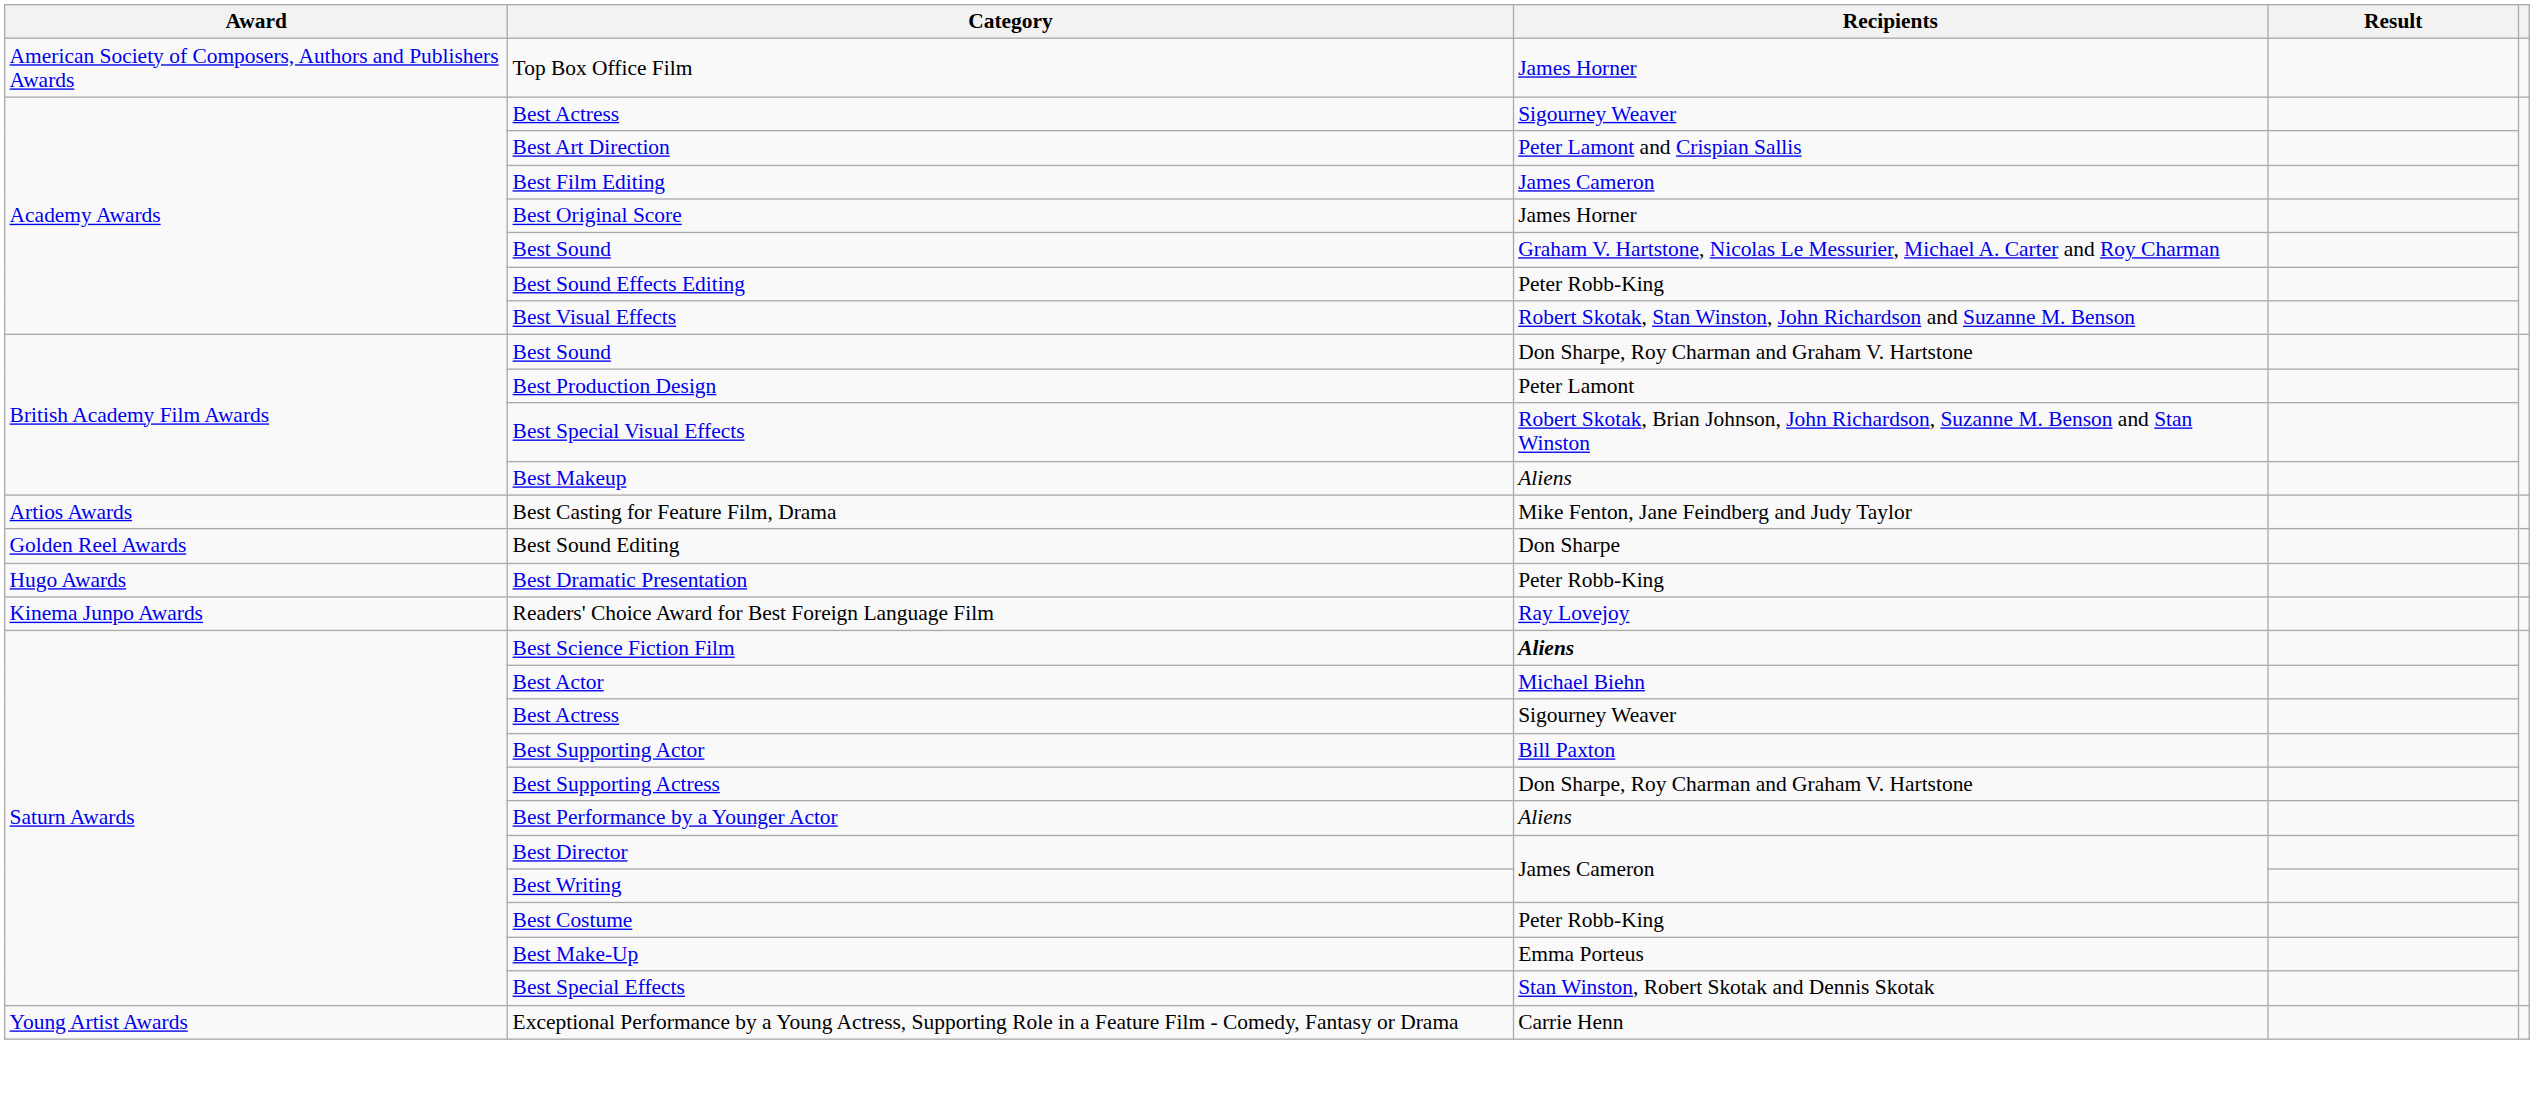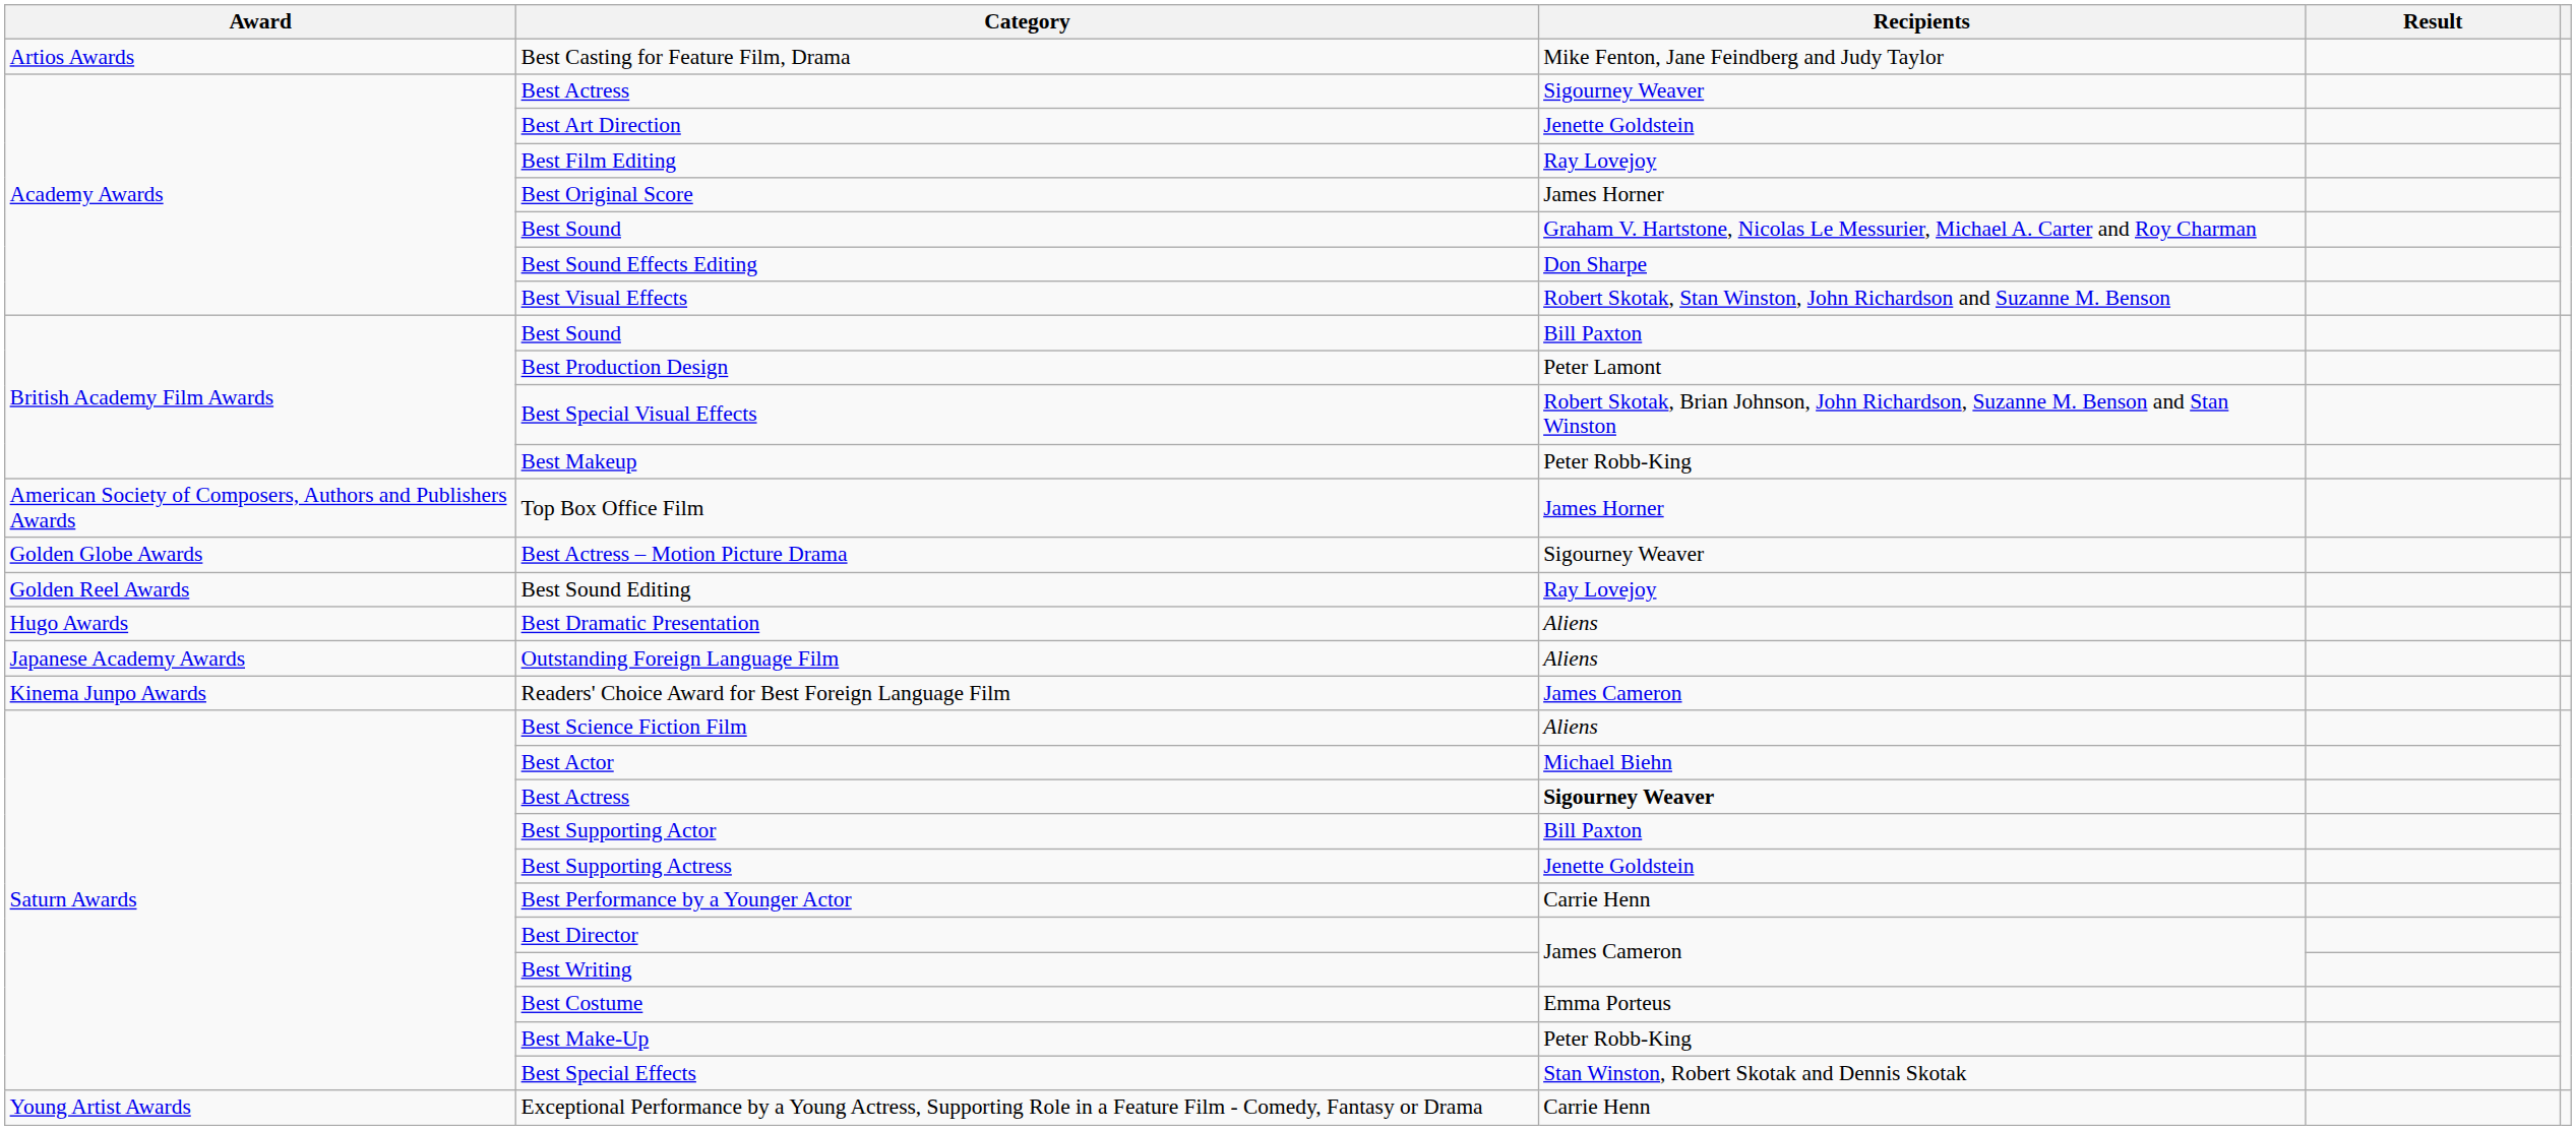 <table class="wikitable sortable plainrowheaders" width="95%" cellpadding="5">
 <tr>
 <th width="20%">Award</th>
 <th width="40%">Category</th>
 <th width="30%">Recipients</th>
 <th width="10%">Result</th>
 <th></th>
 </tr>
 <tr>
-<td><a href='#'>American Society of Composers, Authors and Publishers Awards</a></td>
-<td>Top Box Office Film</td>
-<td><a href='#'>James Horner</a></td>
+<td><a href='#'>Artios Awards</a></td>
+<td>Best Casting for Feature Film, Drama</td>
+<td>Mike Fenton, Jane Feindberg and Judy Taylor</td>
 <td></td>
-<td></td>
+<td style="text-align:center;"></td>
 </tr>
 <tr>
 <td rowspan=7><a href='#'>Academy Awards</a></td>
 <td><a href='#'>Best Actress</a></td>
 <td><a href='#'>Sigourney Weaver</a></td>
 <td></td>
 <td rowspan=7 style="text-align:center;"></td>
 </tr>
 <tr>
 <td><a href='#'>Best Art Direction</a></td>
-<td><a href='#'>Peter Lamont</a> and <a href='#'>Crispian Sallis</a></td>
+<td><a href='#'>Jenette Goldstein</a></td>
 <td></td>
 </tr>
 <tr>
 <td><a href='#'>Best Film Editing</a></td>
-<td><a href='#'>James Cameron</a></td>
+<td><a href='#'>Ray Lovejoy</a></td>
 <td></td>
 </tr>
 <tr>
 <td><a href='#'>Best Original Score</a></td>
 <td>James Horner</td>
 <td></td>
 </tr>
 <tr>
 <td><a href='#'>Best Sound</a></td>
 <td><a href='#'>Graham V. Hartstone</a>, <a href='#'>Nicolas Le Messurier</a>, <a href='#'>Michael A. Carter</a> and <a href='#'>Roy Charman</a></td>
 <td></td>
 </tr>
 <tr>
 <td><a href='#'>Best Sound Effects Editing</a></td>
-<td>Peter Robb-King</td>
+<td><a href='#'>Don Sharpe</a></td>
 <td></td>
 </tr>
 <tr>
 <td><a href='#'>Best Visual Effects</a></td>
 <td><a href='#'>Robert Skotak</a>, <a href='#'>Stan Winston</a>, <a href='#'>John Richardson</a> and <a href='#'>Suzanne M. Benson</a></td>
 <td></td>
 </tr>
 <tr>
 <td rowspan=4><a href='#'>British Academy Film Awards</a></td>
 <td><a href='#'>Best Sound</a></td>
-<td>Don Sharpe, Roy Charman and Graham V. Hartstone</td>
+<td><a href='#'>Bill Paxton</a></td>
 <td></td>
 <td rowspan=4 style="text-align:center;"></td>
 </tr>
 <tr>
 <td><a href='#'>Best Production Design</a></td>
 <td>Peter Lamont</td>
 <td></td>
 </tr>
 <tr>
 <td><a href='#'>Best Special Visual Effects</a></td>
 <td><a href='#'>Robert Skotak</a>, Brian Johnson, <a href='#'>John Richardson</a>, <a href='#'>Suzanne M. Benson</a> and <a href='#'>Stan Winston</a></td>
 <td></td>
 </tr>
 <tr>
 <td><a href='#'>Best Makeup</a></td>
-<td><em>Aliens</em></td>
+<td>Peter Robb-King</td>
 <td></td>
 </tr>
 <tr>
-<td><a href='#'>Artios Awards</a></td>
-<td>Best Casting for Feature Film, Drama</td>
-<td>Mike Fenton, Jane Feindberg and Judy Taylor</td>
+<td><a href='#'>American Society of Composers, Authors and Publishers Awards</a></td>
+<td>Top Box Office Film</td>
+<td><a href='#'>James Horner</a></td>
+<td></td>
+<td></td>
+</tr>
+<tr>
+<td><a href='#'>Golden Globe Awards</a></td>
+<td><a href='#'>Best Actress – Motion Picture Drama</a></td>
+<td>Sigourney Weaver</td>
 <td></td>
 <td style="text-align:center;"></td>
 </tr>
 <tr>
 <td><a href='#'>Golden Reel Awards</a></td>
 <td>Best Sound Editing</td>
-<td>Don Sharpe</td>
+<td><a href='#'>Ray Lovejoy</a></td>
 <td></td>
 </tr>
 <tr>
 <td><a href='#'>Hugo Awards</a></td>
 <td><a href='#'>Best Dramatic Presentation</a></td>
-<td>Peter Robb-King</td>
+<td><em>Aliens</em></td>
+<td></td>
+<td style="text-align:center;"></td>
+</tr>
+<tr>
+<td><a href='#'>Japanese Academy Awards</a></td>
+<td><a href='#'>Outstanding Foreign Language Film</a></td>
+<td><em>Aliens</em></td>
 <td></td>
 <td style="text-align:center;"></td>
 </tr>
 <tr>
 <td><a href='#'>Kinema Junpo Awards</a></td>
 <td>Readers' Choice Award for Best Foreign Language Film</td>
-<td><a href='#'>Ray Lovejoy</a></td>
+<td><a href='#'>James Cameron</a></td>
 <td></td>
 </tr>
 <tr>
 <td rowspan=11><a href='#'>Saturn Awards</a></td>
 <td><a href='#'>Best Science Fiction Film</a></td>
-<td><strong><em>Aliens</em></strong></td>
+<td><em>Aliens</em></td>
 <td></td>
 <td rowspan=11 style="text-align:center;"></td>
 </tr>
 <tr>
 <td><a href='#'>Best Actor</a></td>
 <td><a href='#'>Michael Biehn</a></td>
 <td></td>
 </tr>
 <tr>
 <td><a href='#'>Best Actress</a></td>
-<td>Sigourney Weaver</td>
+<td><strong>Sigourney Weaver</strong></td>
 <td></td>
 </tr>
 <tr>
 <td><a href='#'>Best Supporting Actor</a></td>
 <td><a href='#'>Bill Paxton</a></td>
 <td></td>
 </tr>
 <tr>
 <td><a href='#'>Best Supporting Actress</a></td>
-<td>Don Sharpe, Roy Charman and Graham V. Hartstone</td>
+<td><a href='#'>Jenette Goldstein</a></td>
 <td></td>
 </tr>
 <tr>
 <td><a href='#'>Best Performance by a Younger Actor</a></td>
-<td><em>Aliens</em></td>
+<td>Carrie Henn</td>
 <td></td>
 </tr>
 <tr>
 <td><a href='#'>Best Director</a></td>
 <td rowspan=2>James Cameron</td>
 <td></td>
 </tr>
 <tr>
 <td><a href='#'>Best Writing</a></td>
 <td></td>
 </tr>
 <tr>
 <td><a href='#'>Best Costume</a></td>
-<td>Peter Robb-King</td>
+<td>Emma Porteus</td>
 <td></td>
 </tr>
 <tr>
 <td><a href='#'>Best Make-Up</a></td>
-<td>Emma Porteus</td>
+<td>Peter Robb-King</td>
 <td></td>
 </tr>
 <tr>
 <td><a href='#'>Best Special Effects</a></td>
 <td><a href='#'>Stan Winston</a>, Robert Skotak and Dennis Skotak</td>
 <td></td>
 </tr>
 <tr>
 <td><a href='#'>Young Artist Awards</a></td>
 <td>Exceptional Performance by a Young Actress, Supporting Role in a Feature Film - Comedy, Fantasy or Drama</td>
 <td>Carrie Henn</td>
 <td></td>
 <td style="text-align:center;"></td>
 </tr>
 </table>
